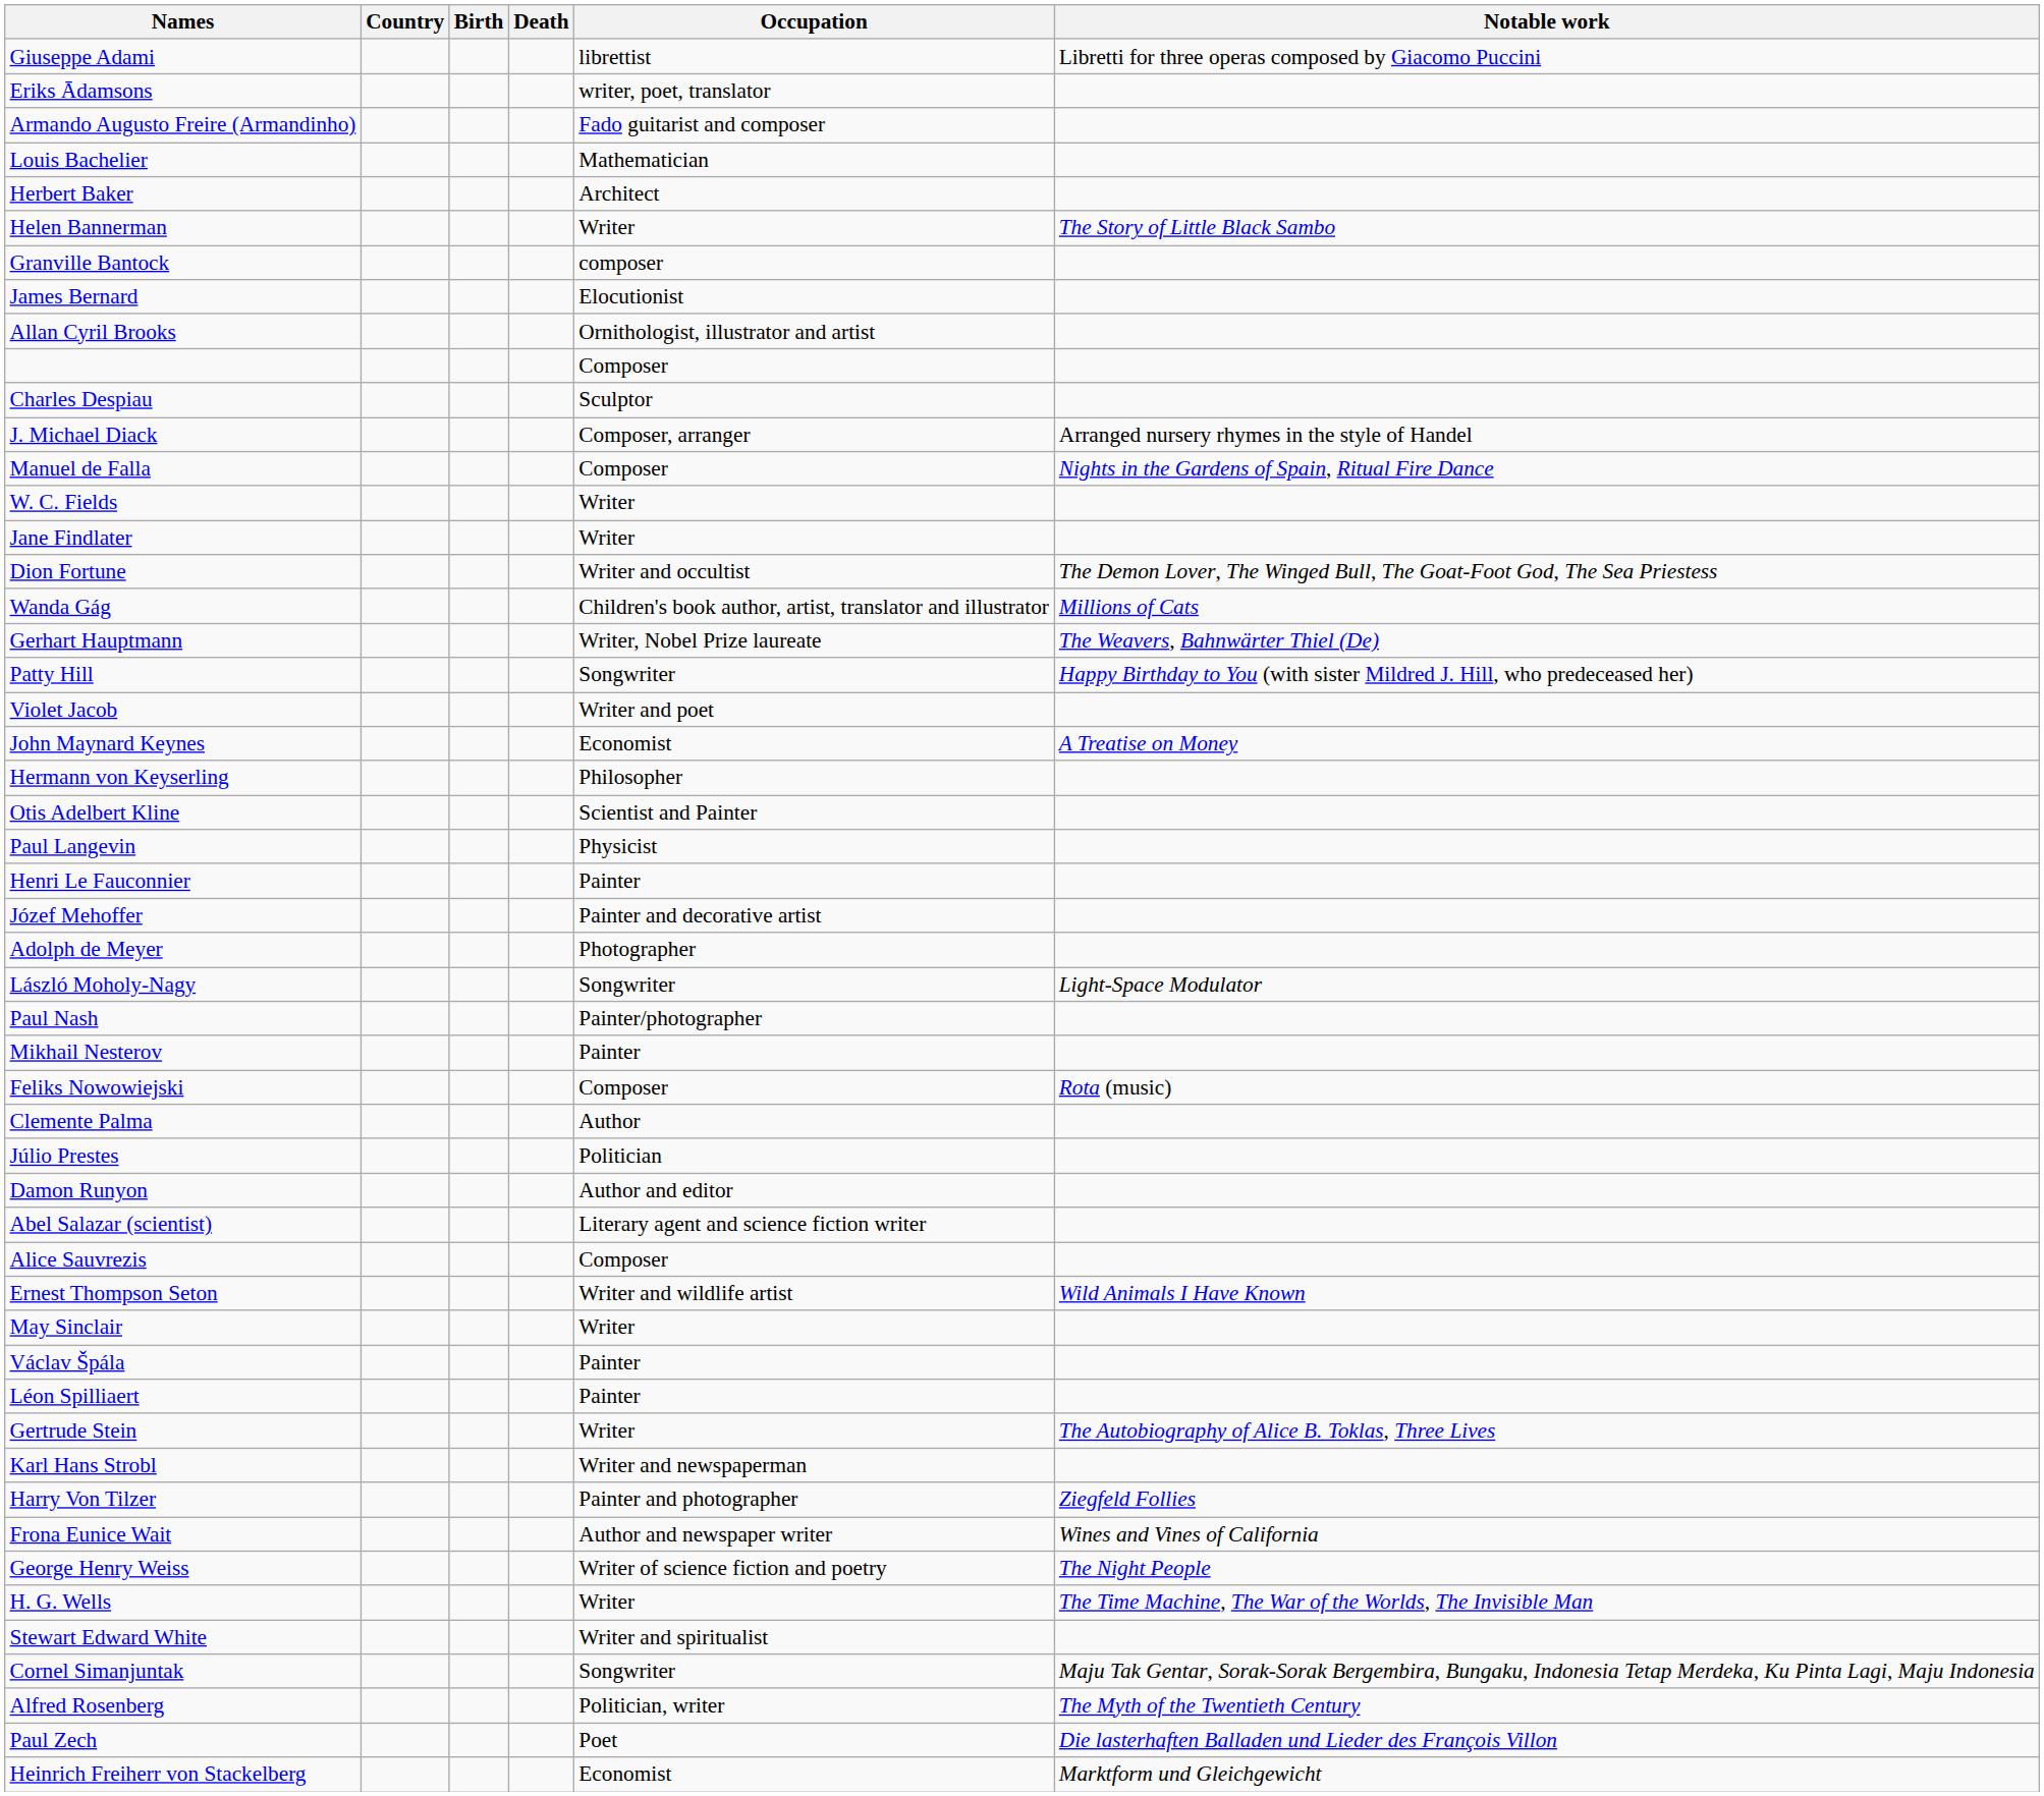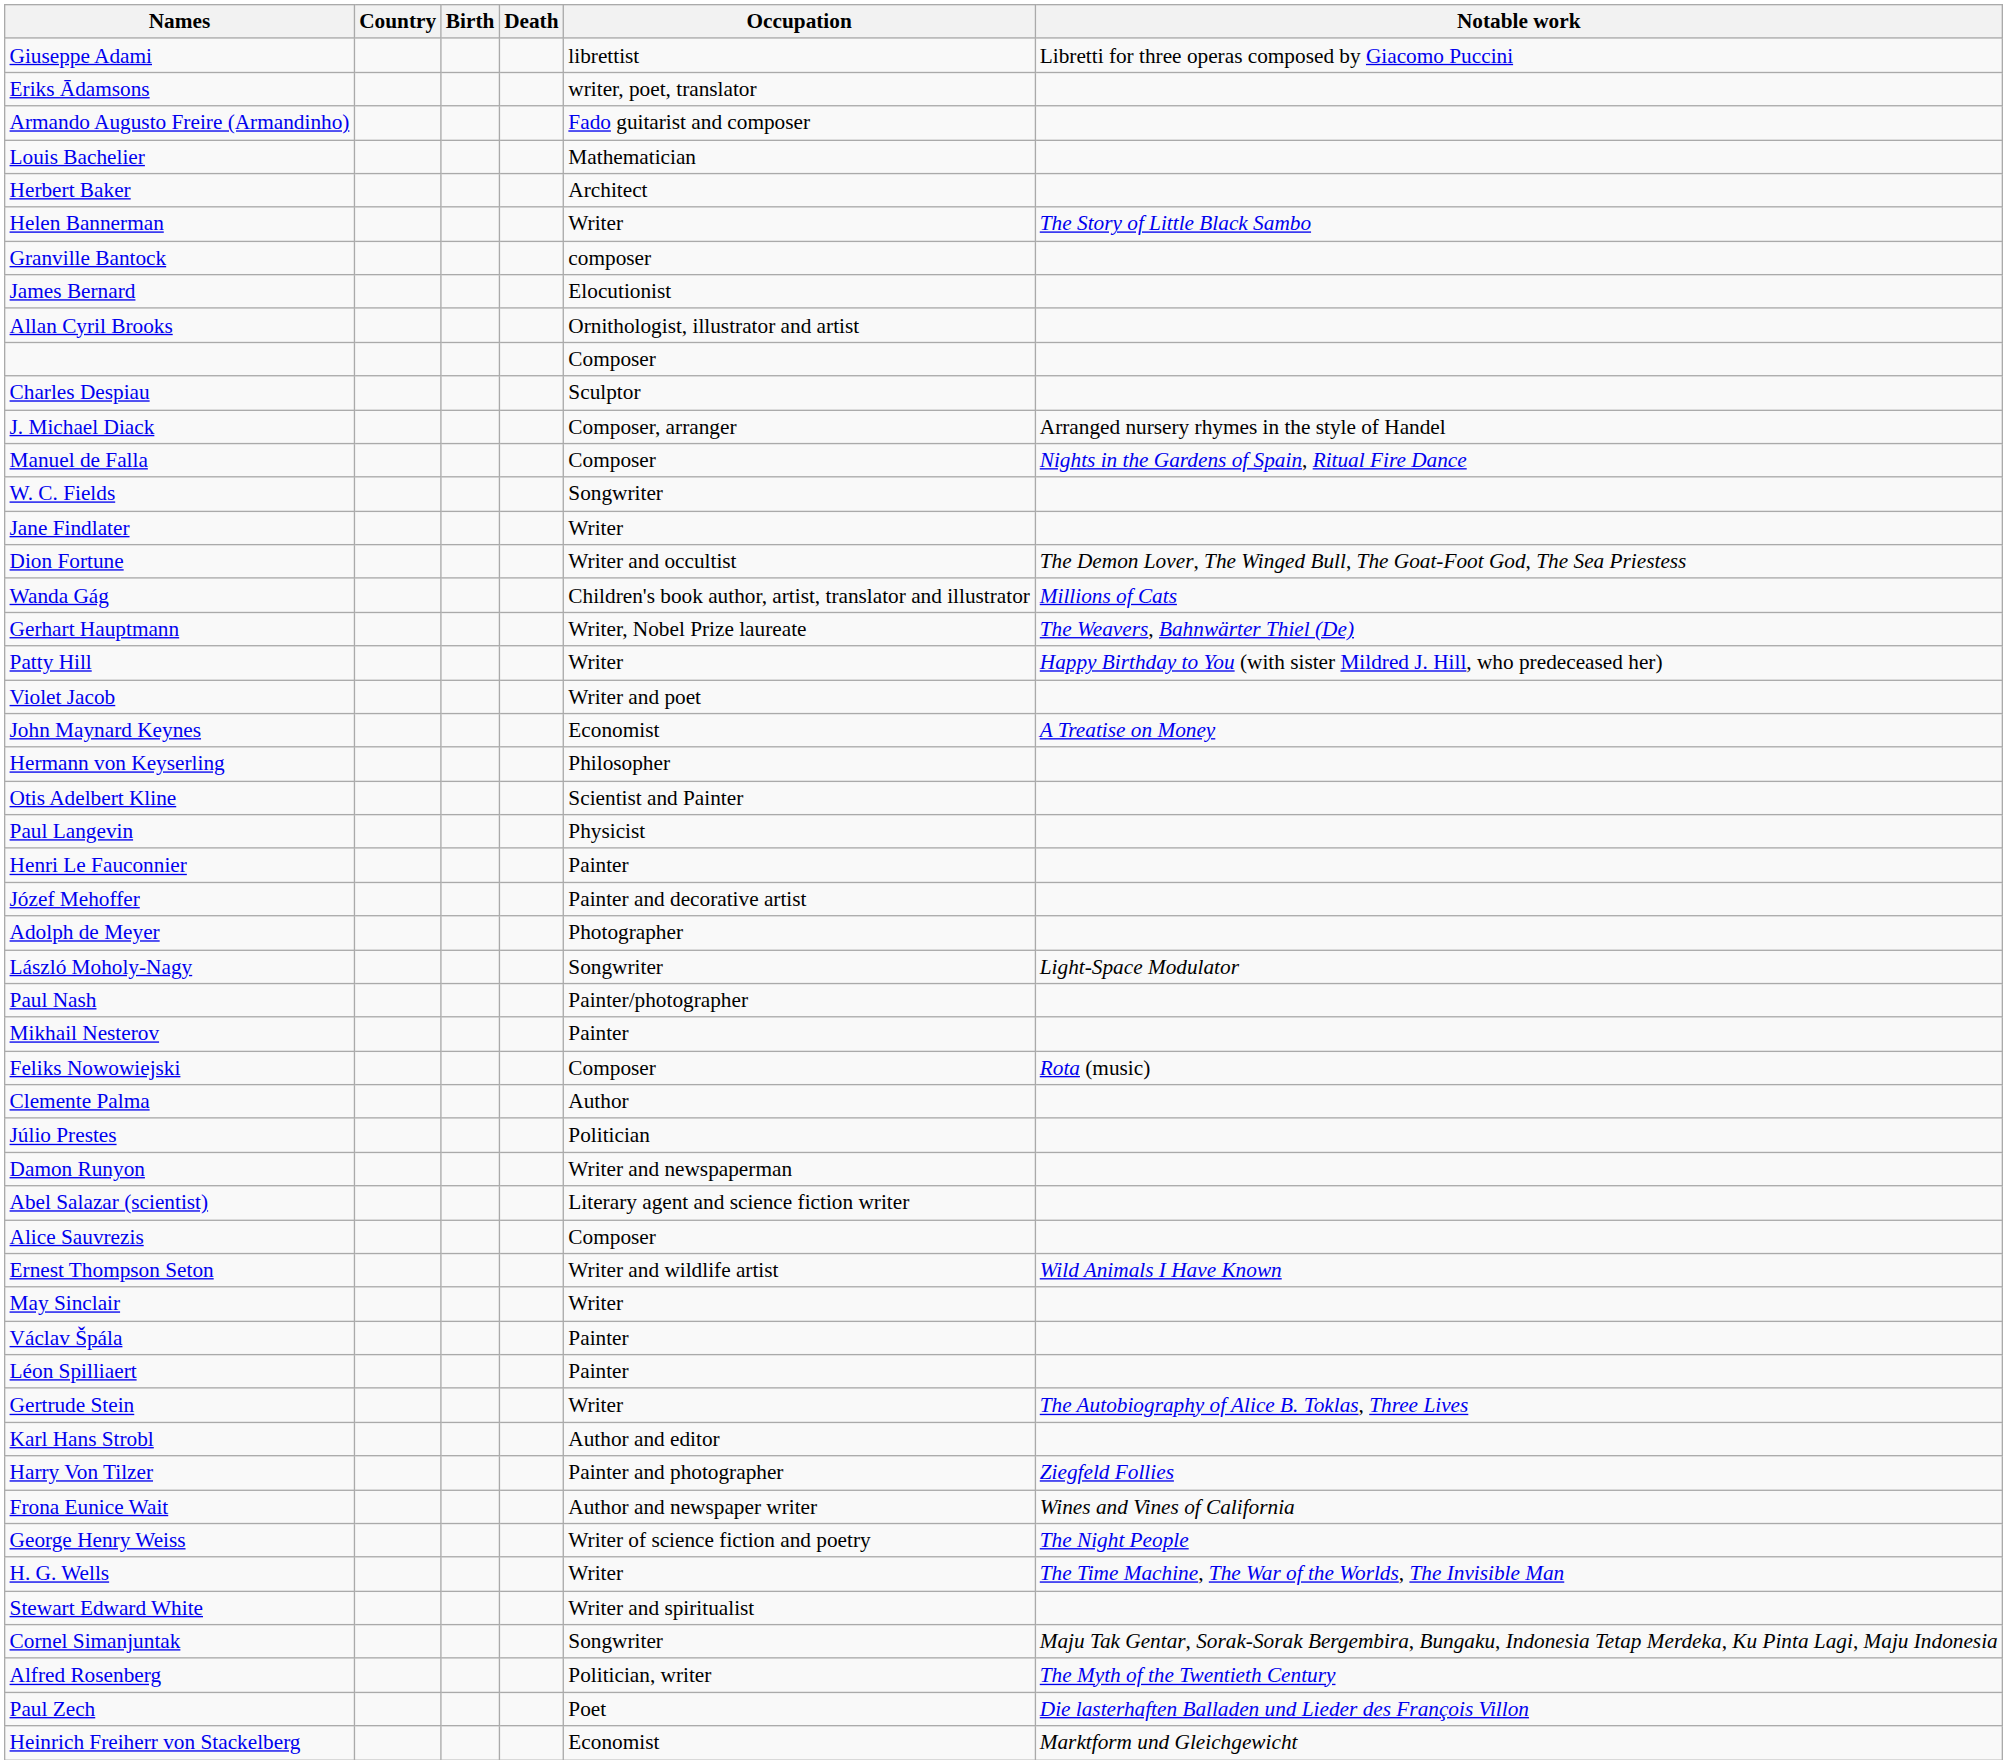 <table class="wikitable sortable" border="1" style="border-spacing:0; style="width:100%;">
 <tr>
 <th>Names</th>
 <th>Country</th>
 <th>Birth</th>
 <th>Death</th>
 <th>Occupation</th>
 <th>Notable work</th>
 </tr>
 <tr>
 <td><a href='#'>Giuseppe Adami</a></td>
 <td></td>
 <td></td>
 <td></td>
 <td>librettist</td>
 <td>Libretti for three operas composed by <a href='#'>Giacomo Puccini</a></td>
 </tr>
 <tr>
 <td><a href='#'>Eriks Ādamsons</a></td>
 <td></td>
 <td></td>
 <td></td>
 <td>writer, poet, translator</td>
 <td></td>
 </tr>
 <tr>
 <td><a href='#'>Armando Augusto Freire (Armandinho)</a></td>
 <td></td>
 <td></td>
 <td></td>
 <td><a href='#'>Fado</a> guitarist and composer</td>
 <td></td>
 </tr>
 <tr>
 <td><a href='#'>Louis Bachelier</a></td>
 <td></td>
 <td></td>
 <td></td>
 <td>Mathematician</td>
 <td></td>
 </tr>
 <tr>
 <td><a href='#'>Herbert Baker</a></td>
 <td></td>
 <td></td>
 <td></td>
 <td>Architect</td>
 <td></td>
 </tr>
 <tr>
 <td><a href='#'>Helen Bannerman</a></td>
 <td></td>
 <td></td>
 <td></td>
 <td>Writer</td>
 <td><em><a href='#'>The Story of Little Black Sambo</a></em></td>
 </tr>
 <tr>
 <td><a href='#'>Granville Bantock</a></td>
 <td></td>
 <td></td>
 <td></td>
 <td>composer</td>
 <td></td>
 </tr>
 <tr>
 <td><a href='#'>James Bernard</a></td>
 <td></td>
 <td></td>
 <td></td>
 <td>Elocutionist</td>
 <td></td>
 </tr>
 <tr>
 <td><a href='#'>Allan Cyril Brooks</a></td>
 <td></td>
 <td></td>
 <td></td>
 <td>Ornithologist, illustrator and artist</td>
 <td></td>
 </tr>
 <tr>
 <td></td>
 <td></td>
 <td></td>
 <td></td>
 <td>Composer</td>
 <td></td>
 </tr>
 <tr>
 <td><a href='#'>Charles Despiau</a></td>
 <td></td>
 <td></td>
 <td></td>
 <td>Sculptor</td>
 <td></td>
 </tr>
 <tr>
 <td><a href='#'>J. Michael Diack</a></td>
 <td></td>
 <td></td>
 <td></td>
 <td>Composer, arranger</td>
 <td>Arranged nursery rhymes in the style of Handel</td>
 </tr>
 <tr>
 <td><a href='#'>Manuel de Falla</a></td>
 <td></td>
 <td></td>
 <td></td>
 <td>Composer</td>
 <td><em><a href='#'>Nights in the Gardens of Spain</a></em>, <em><a href='#'>Ritual Fire Dance</a></em></td>
 </tr>
 <tr>
 <td><a href='#'>W. C. Fields</a></td>
 <td></td>
 <td></td>
 <td></td>
-<td>Writer</td>
+<td>Songwriter</td>
 <td></td>
 </tr>
 <tr>
 <td><a href='#'>Jane Findlater</a></td>
 <td></td>
 <td></td>
 <td></td>
 <td>Writer</td>
 <td></td>
 </tr>
 <tr>
 <td><a href='#'>Dion Fortune</a></td>
 <td></td>
 <td></td>
 <td></td>
 <td>Writer and occultist</td>
 <td><em>The Demon Lover</em>, <em>The Winged Bull</em>, <em>The Goat-Foot God</em>, <em>The Sea Priestess</em></td>
 </tr>
 <tr>
 <td><a href='#'>Wanda Gág</a></td>
 <td></td>
 <td></td>
 <td></td>
 <td>Children's book author, artist, translator and illustrator</td>
 <td><em><a href='#'>Millions of Cats</a></em></td>
 </tr>
 <tr>
 <td><a href='#'>Gerhart Hauptmann</a></td>
 <td></td>
 <td></td>
 <td></td>
 <td>Writer, Nobel Prize laureate</td>
 <td><em><a href='#'>The Weavers</a></em>, <em><a href='#'>Bahnwärter Thiel (De)</a></em></td>
 </tr>
 <tr>
 <td><a href='#'>Patty Hill</a></td>
 <td></td>
 <td></td>
 <td></td>
-<td>Songwriter</td>
+<td>Writer</td>
 <td><em><a href='#'>Happy Birthday to You</a></em> (with sister <a href='#'>Mildred J. Hill</a>, who predeceased her)</td>
 </tr>
 <tr>
 <td><a href='#'>Violet Jacob</a></td>
 <td></td>
 <td></td>
 <td></td>
 <td>Writer and poet</td>
 <td></td>
 </tr>
 <tr>
 <td><a href='#'>John Maynard Keynes</a></td>
 <td></td>
 <td></td>
 <td></td>
 <td>Economist</td>
 <td><em><a href='#'>A Treatise on Money</a></em></td>
 </tr>
 <tr>
 <td><a href='#'>Hermann von Keyserling</a></td>
 <td></td>
 <td></td>
 <td></td>
 <td>Philosopher</td>
 <td></td>
 </tr>
 <tr>
 <td><a href='#'>Otis Adelbert Kline</a></td>
 <td></td>
 <td></td>
 <td></td>
 <td>Scientist and Painter</td>
 <td></td>
 </tr>
 <tr>
 <td><a href='#'>Paul Langevin</a></td>
 <td></td>
 <td></td>
 <td></td>
 <td>Physicist</td>
 <td></td>
 </tr>
 <tr>
 <td><a href='#'>Henri Le Fauconnier</a></td>
 <td></td>
 <td></td>
 <td></td>
 <td>Painter</td>
 <td></td>
 </tr>
 <tr>
 <td><a href='#'>Józef Mehoffer</a></td>
 <td></td>
 <td></td>
 <td></td>
 <td>Painter and decorative artist</td>
 <td></td>
 </tr>
 <tr>
 <td><a href='#'>Adolph de Meyer</a></td>
 <td></td>
 <td></td>
 <td></td>
 <td>Photographer</td>
 <td></td>
 </tr>
 <tr>
 <td><a href='#'>László Moholy-Nagy</a></td>
 <td></td>
 <td></td>
 <td></td>
 <td>Songwriter</td>
 <td><em>Light-Space Modulator</em></td>
 </tr>
 <tr>
 <td><a href='#'>Paul Nash</a></td>
 <td></td>
 <td></td>
 <td></td>
 <td>Painter/photographer</td>
 <td></td>
 </tr>
 <tr>
 <td><a href='#'>Mikhail Nesterov</a></td>
 <td></td>
 <td></td>
 <td></td>
 <td>Painter</td>
 <td></td>
 </tr>
 <tr>
 <td><a href='#'>Feliks Nowowiejski</a></td>
 <td></td>
 <td></td>
 <td></td>
 <td>Composer</td>
 <td><em><a href='#'>Rota</a></em> (music)</td>
 </tr>
 <tr>
 <td><a href='#'>Clemente Palma</a></td>
 <td></td>
 <td></td>
 <td></td>
 <td>Author</td>
 <td></td>
 </tr>
 <tr>
 <td><a href='#'>Júlio Prestes</a></td>
 <td></td>
 <td></td>
 <td></td>
 <td>Politician</td>
 <td></td>
 </tr>
 <tr>
 <td><a href='#'>Damon Runyon</a></td>
 <td></td>
 <td></td>
 <td></td>
-<td>Author and editor</td>
+<td>Writer and newspaperman</td>
 <td></td>
 </tr>
 <tr>
 <td><a href='#'>Abel Salazar (scientist)</a></td>
 <td></td>
 <td></td>
 <td></td>
 <td>Literary agent and science fiction writer</td>
 <td></td>
 </tr>
 <tr>
 <td><a href='#'>Alice Sauvrezis</a></td>
 <td></td>
 <td></td>
 <td></td>
 <td>Composer</td>
 <td></td>
 </tr>
 <tr>
 <td><a href='#'>Ernest Thompson Seton</a></td>
 <td></td>
 <td></td>
 <td></td>
 <td>Writer and wildlife artist</td>
 <td><em><a href='#'>Wild Animals I Have Known</a></em></td>
 </tr>
 <tr>
 <td><a href='#'>May Sinclair</a></td>
 <td></td>
 <td></td>
 <td></td>
 <td>Writer</td>
 <td></td>
 </tr>
 <tr>
 <td><a href='#'>Václav Špála</a></td>
 <td></td>
 <td></td>
 <td></td>
 <td>Painter</td>
 <td></td>
 </tr>
 <tr>
 <td><a href='#'>Léon Spilliaert</a></td>
 <td></td>
 <td></td>
 <td></td>
 <td>Painter</td>
 <td></td>
 </tr>
 <tr>
 <td><a href='#'>Gertrude Stein</a></td>
 <td></td>
 <td></td>
 <td></td>
 <td>Writer</td>
 <td><em><a href='#'>The Autobiography of Alice B. Toklas</a></em>, <em><a href='#'>Three Lives</a></em></td>
 </tr>
 <tr>
 <td><a href='#'>Karl Hans Strobl</a></td>
 <td></td>
 <td></td>
 <td></td>
-<td>Writer and newspaperman</td>
+<td>Author and editor</td>
 <td></td>
 </tr>
 <tr>
 <td><a href='#'>Harry Von Tilzer</a></td>
 <td></td>
 <td></td>
 <td></td>
 <td>Painter and photographer</td>
 <td><em><a href='#'>Ziegfeld Follies</a></em></td>
 </tr>
 <tr>
 <td><a href='#'>Frona Eunice Wait</a></td>
 <td></td>
 <td></td>
 <td></td>
 <td>Author and newspaper writer</td>
 <td><em>Wines and Vines of California</em></td>
 </tr>
 <tr>
 <td><a href='#'>George Henry Weiss</a></td>
 <td></td>
 <td></td>
 <td></td>
 <td>Writer of science fiction and poetry</td>
 <td><em><a href='#'>The Night People</a></em></td>
 </tr>
 <tr>
 <td><a href='#'>H. G. Wells</a></td>
 <td></td>
 <td></td>
 <td></td>
 <td>Writer</td>
 <td><em><a href='#'>The Time Machine</a></em>, <em><a href='#'>The War of the Worlds</a></em>, <em><a href='#'>The Invisible Man</a></em></td>
 </tr>
 <tr>
 <td><a href='#'>Stewart Edward White</a></td>
 <td></td>
 <td></td>
 <td></td>
 <td>Writer and spiritualist</td>
 <td></td>
 </tr>
 <tr>
 <td><a href='#'>Cornel Simanjuntak</a></td>
 <td></td>
 <td></td>
 <td></td>
 <td>Songwriter</td>
 <td><em>Maju Tak Gentar</em>, <em>Sorak-Sorak Bergembira</em>, <em>Bungaku</em>, <em>Indonesia Tetap Merdeka</em>, <em>Ku Pinta Lagi</em>, <em>Maju Indonesia</em></td>
 </tr>
 <tr>
 <td><a href='#'>Alfred Rosenberg</a></td>
 <td></td>
 <td></td>
 <td></td>
 <td>Politician, writer</td>
 <td><em><a href='#'>The Myth of the Twentieth Century</a></em></td>
 </tr>
 <tr>
 <td><a href='#'>Paul Zech</a></td>
 <td></td>
 <td></td>
 <td></td>
 <td>Poet</td>
 <td><em><a href='#'>Die lasterhaften Balladen und Lieder des François Villon</a></em></td>
 </tr>
 <tr>
 <td><a href='#'>Heinrich Freiherr von Stackelberg</a></td>
 <td></td>
 <td></td>
 <td></td>
 <td>Economist</td>
 <td><em>Marktform und Gleichgewicht</em></td>
 </tr>
 </table>
